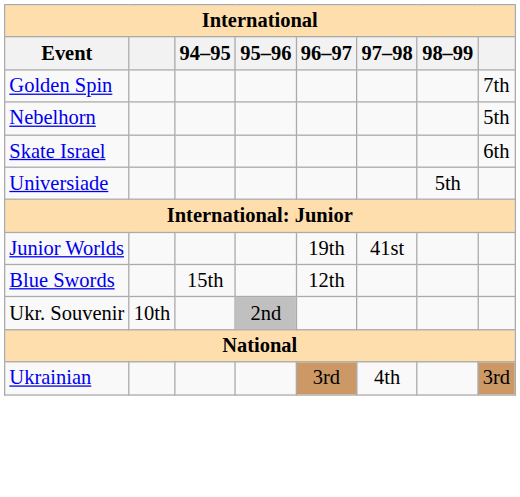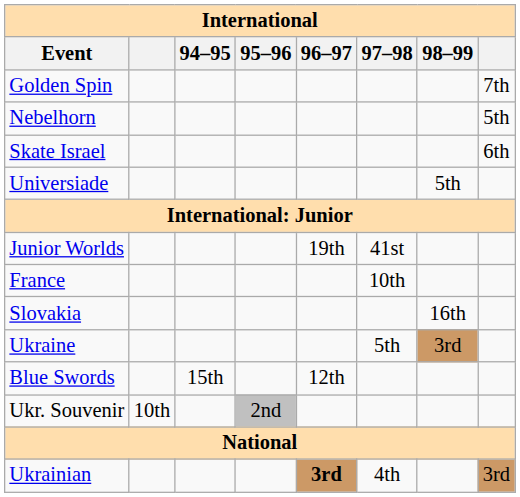 <table class="wikitable" style="text-align:center">
 <tr>
 <th style="background-color: #ffdead; " colspan=8 align=center>International</th>
 </tr>
 <tr>
 <th>Event</th>
 <th></th>
 <th>94–95</th>
 <th>95–96</th>
 <th>96–97</th>
 <th>97–98</th>
 <th>98–99</th>
 <th></th>
 </tr>
 <tr>
 <td align=left><a href='#'>Golden Spin</a></td>
 <td></td>
 <td></td>
 <td></td>
 <td></td>
 <td></td>
 <td></td>
 <td>7th</td>
 </tr>
 <tr>
 <td align=left><a href='#'>Nebelhorn</a></td>
 <td></td>
 <td></td>
 <td></td>
 <td></td>
 <td></td>
 <td></td>
 <td>5th</td>
 </tr>
 <tr>
 <td align=left><a href='#'>Skate Israel</a></td>
 <td></td>
 <td></td>
 <td></td>
 <td></td>
 <td></td>
 <td></td>
 <td>6th</td>
 </tr>
 <tr>
 <td align=left><a href='#'>Universiade</a></td>
 <td></td>
 <td></td>
 <td></td>
 <td></td>
 <td></td>
 <td>5th</td>
 <td></td>
 </tr>
 <tr>
 <th style="background-color: #ffdead; " colspan=8 align=center>International: Junior</th>
 </tr>
 <tr>
 <td align=left><a href='#'>Junior Worlds</a></td>
 <td></td>
 <td></td>
 <td></td>
 <td>19th</td>
 <td>41st</td>
 <td></td>
 <td></td>
 </tr>
 <tr>
+<td align=left> <a href='#'>France</a></td>
+<td></td>
+<td></td>
+<td></td>
+<td></td>
+<td>10th</td>
+<td></td>
+<td></td>
+</tr>
+<tr>
+<td align=left> <a href='#'>Slovakia</a></td>
+<td></td>
+<td></td>
+<td></td>
+<td></td>
+<td></td>
+<td>16th</td>
+<td></td>
+</tr>
+<tr>
+<td align=left> <a href='#'>Ukraine</a></td>
+<td></td>
+<td></td>
+<td></td>
+<td></td>
+<td>5th</td>
+<td bgcolor=cc9966>3rd</td>
+<td></td>
+</tr>
+<tr>
 <td align=left><a href='#'>Blue Swords</a></td>
 <td></td>
 <td>15th</td>
 <td></td>
 <td>12th</td>
 <td></td>
 <td></td>
 <td></td>
 </tr>
 <tr>
 <td align=left>Ukr. Souvenir</td>
 <td>10th</td>
 <td></td>
 <td bgcolor=silver>2nd</td>
 <td></td>
 <td></td>
 <td></td>
 <td></td>
 </tr>
 <tr>
 <th style="background-color: #ffdead; " colspan=8 align=center>National</th>
 </tr>
 <tr>
 <td align=left><a href='#'>Ukrainian</a></td>
 <td></td>
 <td></td>
 <td></td>
-<td bgcolor=cc9966>3rd</td>
+<td bgcolor=cc9966><strong>3rd</strong></td>
 <td>4th</td>
 <td></td>
 <td bgcolor=cc9966>3rd</td>
 </tr>
 </table>
